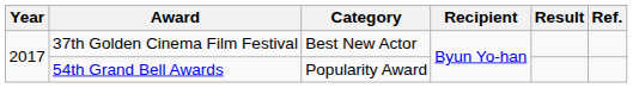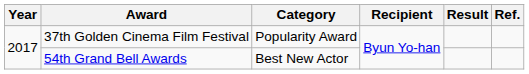 <table class="wikitable sortable">
 <tr>
 <th>Year</th>
 <th>Award</th>
 <th>Category</th>
 <th>Recipient</th>
 <th>Result</th>
 <th>Ref.</th>
 </tr>
 <tr>
 <td rowspan=2>2017</td>
 <td>37th Golden Cinema Film Festival</td>
-<td>Best New Actor</td>
+<td>Popularity Award</td>
 <td rowspan=2><a href='#'>Byun Yo-han</a></td>
 <td></td>
 <td></td>
 </tr>
 <tr>
 <td><a href='#'>54th Grand Bell Awards</a></td>
-<td>Popularity Award</td>
+<td>Best New Actor</td>
 <td></td>
 <td></td>
 </tr>
 </table>
